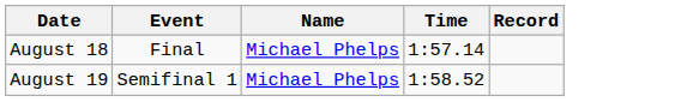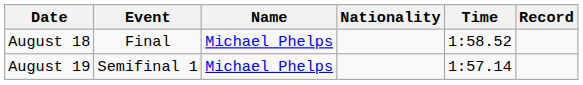 <table class=wikitable style=text-align:center>
 <tr>
 <th>Date</th>
 <th>Event</th>
 <th>Name</th>
+<th>Nationality</th>
 <th>Time</th>
 <th>Record</th>
 </tr>
 <tr>
 <td>August 18</td>
 <td>Final</td>
 <td><a href='#'>Michael Phelps</a></td>
-<td>1:57.14</td>
+<td align=left></td>
+<td>1:58.52</td>
 <td></td>
 </tr>
 <tr>
 <td>August 19</td>
 <td>Semifinal 1</td>
 <td><a href='#'>Michael Phelps</a></td>
-<td>1:58.52</td>
+<td align=left></td>
+<td>1:57.14</td>
 <td></td>
 </tr>
 </table>
